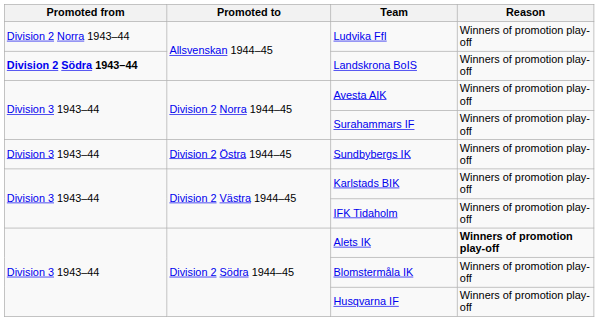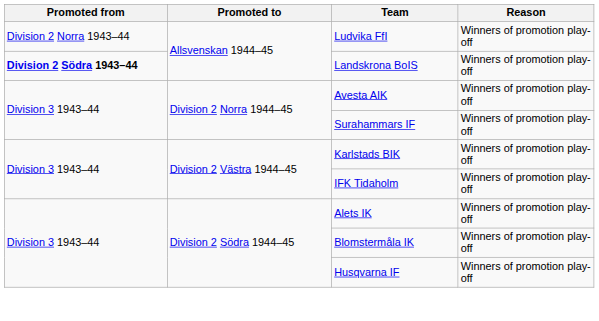 <table class="wikitable" style="text-align: left;">
 <tr>
 <th style="width: 275px;">Promoted from</th>
 <th style="width: 275px;">Promoted to</th>
 <th style="width: 200px;">Team</th>
 <th style="width: 225px;">Reason</th>
 </tr>
 <tr>
 <td><a href='#'>Division 2</a> <a href='#'>Norra</a> 1943–44</td>
 <td rowspan=2><a href='#'>Allsvenskan</a> 1944–45</td>
 <td><a href='#'>Ludvika FfI</a></td>
 <td>Winners of promotion play-off</td>
 </tr>
 <tr>
 <td><strong><a href='#'>Division 2</a> <a href='#'>Södra</a> 1943–44</strong></td>
 <td><a href='#'>Landskrona BoIS</a></td>
 <td>Winners of promotion play-off</td>
 </tr>
 <tr>
 <td rowspan=2><a href='#'>Division 3</a> 1943–44</td>
 <td rowspan=2><a href='#'>Division 2</a> <a href='#'>Norra</a> 1944–45</td>
 <td><a href='#'>Avesta AIK</a></td>
 <td>Winners of promotion play-off</td>
 </tr>
 <tr>
 <td><a href='#'>Surahammars IF</a></td>
 <td>Winners of promotion play-off</td>
 </tr>
 <tr>
-<td><a href='#'>Division 3</a> 1943–44</td>
-<td><a href='#'>Division 2</a> <a href='#'>Östra</a> 1944–45</td>
-<td><a href='#'>Sundbybergs IK</a></td>
-<td>Winners of promotion play-off</td>
-</tr>
-<tr>
 <td rowspan=2><a href='#'>Division 3</a> 1943–44</td>
 <td rowspan=2><a href='#'>Division 2</a> <a href='#'>Västra</a> 1944–45</td>
 <td><a href='#'>Karlstads BIK</a></td>
 <td>Winners of promotion play-off</td>
 </tr>
 <tr>
 <td><a href='#'>IFK Tidaholm</a></td>
 <td>Winners of promotion play-off</td>
 </tr>
 <tr>
 <td rowspan=3><a href='#'>Division 3</a> 1943–44</td>
 <td rowspan=3><a href='#'>Division 2</a> <a href='#'>Södra</a> 1944–45</td>
 <td><a href='#'>Alets IK</a></td>
-<td><strong>Winners of promotion play-off</strong></td>
+<td>Winners of promotion play-off</td>
 </tr>
 <tr>
 <td><a href='#'>Blomstermåla IK</a></td>
 <td>Winners of promotion play-off</td>
 </tr>
 <tr>
 <td><a href='#'>Husqvarna IF</a></td>
 <td>Winners of promotion play-off</td>
 </tr>
 </table>
